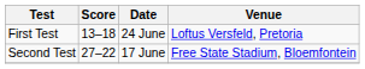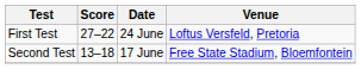 <table class="wikitable">
 <tr>
 <th>Test</th>
 <th>Score</th>
 <th>Date</th>
 <th>Venue</th>
 </tr>
 <tr>
 <td>First Test</td>
-<td align=center>13–18</td>
+<td align=center>27–22</td>
 <td>24 June</td>
 <td><a href='#'>Loftus Versfeld</a>, <a href='#'>Pretoria</a></td>
 </tr>
 <tr>
 <td>Second Test</td>
-<td align=center>27–22</td>
+<td align=center>13–18</td>
 <td>17 June</td>
 <td><a href='#'>Free State Stadium</a>, <a href='#'>Bloemfontein</a></td>
 </tr>
 <tr>
 </tr>
 </table>
